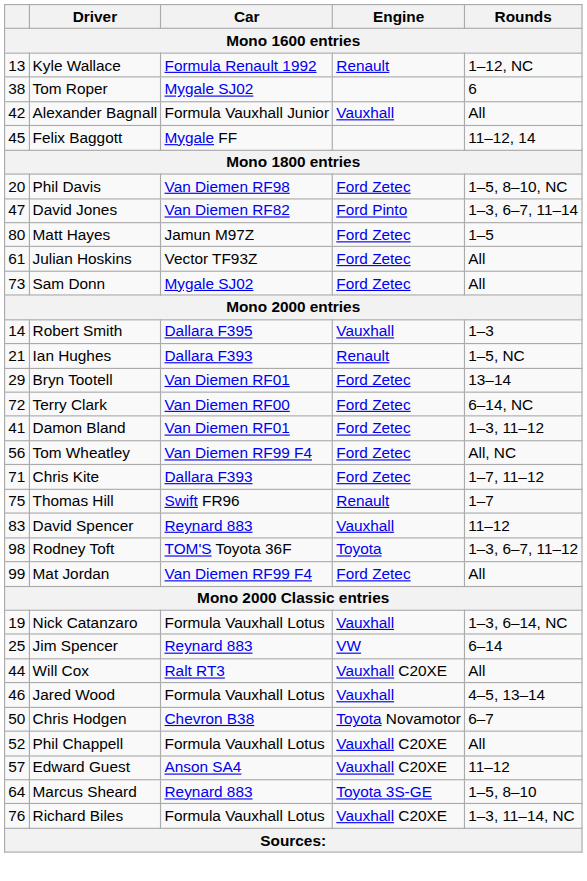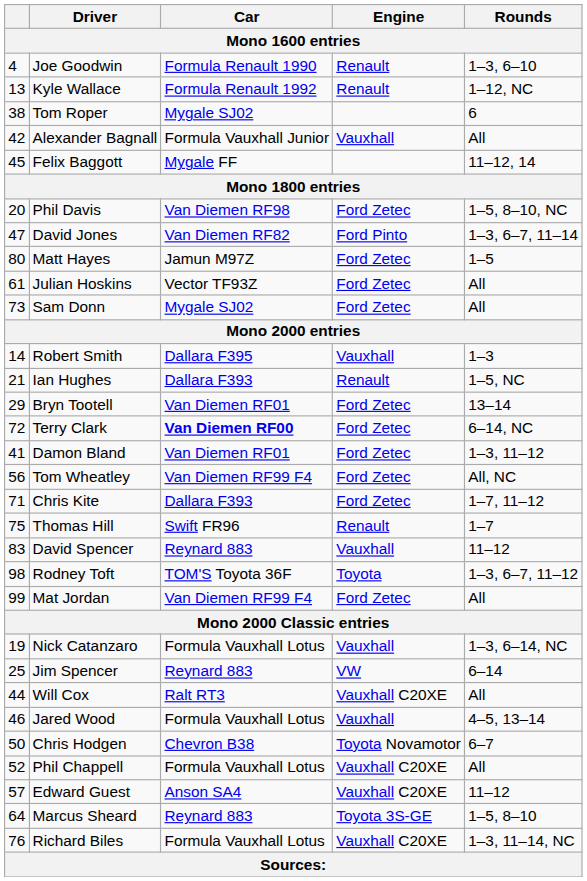 <table class="wikitable" style="font-size: 85%;">
 <tr>
 <th></th>
 <th>Driver</th>
 <th>Car</th>
 <th>Engine</th>
 <th>Rounds</th>
 </tr>
 <tr>
 <th colspan="5">Mono 1600 entries</th>
+</tr>
+<tr>
+<td>4</td>
+<td> Joe Goodwin</td>
+<td><a href='#'>Formula Renault 1990</a></td>
+<td><a href='#'>Renault</a></td>
+<td>1–3, 6–10</td>
 </tr>
 <tr>
 <td>13</td>
 <td> Kyle Wallace</td>
 <td><a href='#'>Formula Renault 1992</a></td>
 <td><a href='#'>Renault</a></td>
 <td>1–12, NC</td>
 </tr>
 <tr>
 <td>38</td>
 <td> Tom Roper</td>
 <td><a href='#'>Mygale SJ02</a></td>
 <td></td>
 <td>6</td>
 </tr>
 <tr>
 <td>42</td>
 <td> Alexander Bagnall</td>
 <td>Formula Vauxhall Junior</td>
 <td><a href='#'>Vauxhall</a></td>
 <td>All</td>
 </tr>
 <tr>
 <td>45</td>
 <td> Felix Baggott</td>
 <td><a href='#'>Mygale</a> FF</td>
 <td></td>
 <td>11–12, 14</td>
 </tr>
 <tr>
 <th colspan="5">Mono 1800 entries</th>
 </tr>
 <tr>
 <td>20</td>
 <td> Phil Davis</td>
 <td><a href='#'>Van Diemen RF98</a></td>
 <td><a href='#'>Ford Zetec</a></td>
 <td>1–5, 8–10, NC</td>
 </tr>
 <tr>
 <td>47</td>
 <td> David Jones</td>
 <td><a href='#'>Van Diemen RF82</a></td>
 <td><a href='#'>Ford Pinto</a></td>
 <td>1–3, 6–7, 11–14</td>
 </tr>
 <tr>
 <td>80</td>
 <td> Matt Hayes</td>
 <td>Jamun M97Z</td>
 <td><a href='#'>Ford Zetec</a></td>
 <td>1–5</td>
 </tr>
 <tr>
 <td>61</td>
 <td> Julian Hoskins</td>
 <td>Vector TF93Z</td>
 <td><a href='#'>Ford Zetec</a></td>
 <td>All</td>
 </tr>
 <tr>
 <td>73</td>
 <td> Sam Donn</td>
 <td><a href='#'>Mygale SJ02</a></td>
 <td><a href='#'>Ford Zetec</a></td>
 <td>All</td>
 </tr>
 <tr>
 <th colspan="5">Mono 2000 entries</th>
 </tr>
 <tr>
 <td>14</td>
 <td> Robert Smith</td>
 <td><a href='#'>Dallara F395</a></td>
 <td><a href='#'>Vauxhall</a></td>
 <td>1–3</td>
 </tr>
 <tr>
 <td>21</td>
 <td> Ian Hughes</td>
 <td><a href='#'>Dallara F393</a></td>
 <td><a href='#'>Renault</a></td>
 <td>1–5, NC</td>
 </tr>
 <tr>
 <td>29</td>
 <td> Bryn Tootell</td>
 <td><a href='#'>Van Diemen RF01</a></td>
 <td><a href='#'>Ford Zetec</a></td>
 <td>13–14</td>
 </tr>
 <tr>
 <td>72</td>
 <td> Terry Clark</td>
-<td><a href='#'>Van Diemen RF00</a></td>
+<td><strong><a href='#'>Van Diemen RF00</a></strong></td>
 <td><a href='#'>Ford Zetec</a></td>
 <td>6–14, NC</td>
 </tr>
 <tr>
 <td>41</td>
 <td> Damon Bland</td>
 <td><a href='#'>Van Diemen RF01</a></td>
 <td><a href='#'>Ford Zetec</a></td>
 <td>1–3, 11–12</td>
 </tr>
 <tr>
 <td>56</td>
 <td> Tom Wheatley</td>
 <td><a href='#'>Van Diemen RF99 F4</a></td>
 <td><a href='#'>Ford Zetec</a></td>
 <td>All, NC</td>
 </tr>
 <tr>
 <td>71</td>
 <td> Chris Kite</td>
 <td><a href='#'>Dallara F393</a></td>
 <td><a href='#'>Ford Zetec</a></td>
 <td>1–7, 11–12</td>
 </tr>
 <tr>
 <td>75</td>
 <td> Thomas Hill</td>
 <td><a href='#'>Swift</a> FR96</td>
 <td><a href='#'>Renault</a></td>
 <td>1–7</td>
 </tr>
 <tr>
 <td>83</td>
 <td> David Spencer</td>
 <td><a href='#'>Reynard 883</a></td>
 <td><a href='#'>Vauxhall</a></td>
 <td>11–12</td>
 </tr>
 <tr>
 <td>98</td>
 <td> Rodney Toft</td>
 <td><a href='#'>TOM'S</a> Toyota 36F</td>
 <td><a href='#'>Toyota</a></td>
 <td>1–3, 6–7, 11–12</td>
 </tr>
 <tr>
 <td>99</td>
 <td> Mat Jordan</td>
 <td><a href='#'>Van Diemen RF99 F4</a></td>
 <td><a href='#'>Ford Zetec</a></td>
 <td>All</td>
 </tr>
 <tr>
 <th colspan="5"><strong>Mono 2000 Classic</strong> entries</th>
 </tr>
 <tr>
 <td>19</td>
 <td> Nick Catanzaro</td>
 <td>Formula Vauxhall Lotus</td>
 <td><a href='#'>Vauxhall</a></td>
 <td>1–3, 6–14, NC</td>
 </tr>
 <tr>
 <td>25</td>
 <td> Jim Spencer</td>
 <td><a href='#'>Reynard 883</a></td>
 <td><a href='#'>VW</a></td>
 <td>6–14</td>
 </tr>
 <tr>
 <td>44</td>
 <td> Will Cox</td>
 <td><a href='#'>Ralt RT3</a></td>
 <td><a href='#'>Vauxhall</a> C20XE</td>
 <td>All</td>
 </tr>
 <tr>
 <td>46</td>
 <td> Jared Wood</td>
 <td>Formula Vauxhall Lotus</td>
 <td><a href='#'>Vauxhall</a></td>
 <td>4–5, 13–14</td>
 </tr>
 <tr>
 <td>50</td>
 <td> Chris Hodgen</td>
 <td><a href='#'>Chevron B38</a></td>
 <td><a href='#'>Toyota</a> Novamotor</td>
 <td>6–7</td>
 </tr>
 <tr>
 <td>52</td>
 <td> Phil Chappell</td>
 <td>Formula Vauxhall Lotus</td>
 <td><a href='#'>Vauxhall</a> C20XE</td>
 <td>All</td>
 </tr>
 <tr>
 <td>57</td>
 <td> Edward Guest</td>
 <td><a href='#'>Anson SA4</a></td>
 <td><a href='#'>Vauxhall</a> C20XE</td>
 <td>11–12</td>
 </tr>
 <tr>
 <td>64</td>
 <td> Marcus Sheard</td>
 <td><a href='#'>Reynard 883</a></td>
 <td><a href='#'>Toyota 3S-GE</a></td>
 <td>1–5, 8–10</td>
 </tr>
 <tr>
 <td>76</td>
 <td> Richard Biles</td>
 <td>Formula Vauxhall Lotus</td>
 <td><a href='#'>Vauxhall</a> C20XE</td>
 <td>1–3, 11–14, NC</td>
 </tr>
 <tr>
 <th colspan="5">Sources:</th>
 </tr>
 </table>
